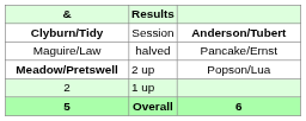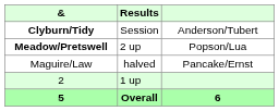 <table border="1" cellpadding="3" style="border-collapse: collapse; text-align:center;">
 <tr style="background:#ddffdd;">
 <th width=160> & </th>
 <th>Results</th>
 <th width=160></th>
 </tr>
 <tr>
 <td><strong>Clyburn/Tidy</strong></td>
 <td>Session</td>
-<td><strong>Anderson/Tubert</strong></td>
+<td>Anderson/Tubert</td>
+</tr>
+<tr>
+<td><strong>Meadow/Pretswell</strong></td>
+<td align=left> 2 up</td>
+<td>Popson/Lua</td>
 </tr>
 <tr>
 <td>Maguire/Law</td>
 <td>halved</td>
 <td>Pancake/Ernst</td>
-</tr>
-<tr>
-<td><strong>Meadow/Pretswell</strong></td>
-<td align=left> 2 up</td>
-<td>Popson/Lua</td>
 </tr>
 <tr style="background:#ddffdd;">
 <td>2</td>
 <td align=left> 1 up</td>
 <td></td>
 </tr>
 <tr style="background:#aaffaa;">
 <th>5</th>
 <th>Overall</th>
 <th>6</th>
 </tr>
 </table>
